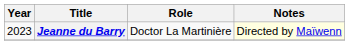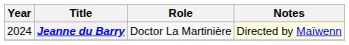 <table class="wikitable plainrowheaders sortable">
 <tr>
 <th>Year</th>
 <th>Title</th>
 <th>Role</th>
 <th>Notes</th>
 </tr>
 <tr>
-<td>2023</td>
+<td>2024</td>
 <th scope="row"><em><a href='#'>Jeanne du Barry</a></em></th>
 <td>Doctor La Martinière</td>
 <td style="background: lightyellow;">Directed by <a href='#'>Maïwenn</a></td>
 </tr>
 <tr>
 </tr>
 </table>
